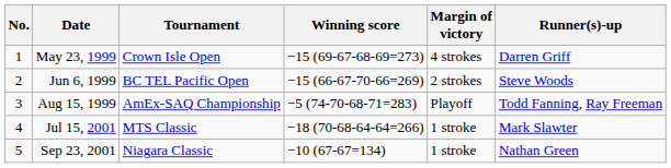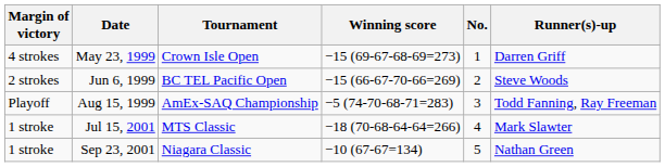 <table class="wikitable" style="font-size:95%;">
 <tr>
-<th>No.</th>
+<th>Margin of<br>victory</th>
 <th>Date</th>
 <th>Tournament</th>
 <th>Winning score</th>
-<th>Margin of<br>victory</th>
+<th>No.</th>
 <th>Runner(s)-up</th>
 </tr>
 <tr>
-<td align=center>1</td>
+<td>4 strokes</td>
 <td align=right>May 23, <a href='#'>1999</a></td>
 <td><a href='#'>Crown Isle Open</a></td>
 <td>−15 (69-67-68-69=273)</td>
-<td>4 strokes</td>
+<td align=center>1</td>
 <td> <a href='#'>Darren Griff</a></td>
 </tr>
 <tr>
-<td align=center>2</td>
+<td>2 strokes</td>
 <td align=right>Jun 6, 1999</td>
 <td><a href='#'>BC TEL Pacific Open</a></td>
 <td>−15 (66-67-70-66=269)</td>
-<td>2 strokes</td>
+<td align=center>2</td>
 <td> <a href='#'>Steve Woods</a></td>
 </tr>
 <tr>
-<td align=center>3</td>
+<td>Playoff</td>
 <td align=right>Aug 15, 1999</td>
 <td><a href='#'>AmEx-SAQ Championship</a></td>
 <td>−5 (74-70-68-71=283)</td>
-<td>Playoff</td>
+<td align=center>3</td>
 <td> <a href='#'>Todd Fanning</a>,  <a href='#'>Ray Freeman</a></td>
 </tr>
 <tr>
-<td align=center>4</td>
+<td>1 stroke</td>
 <td align=right>Jul 15, <a href='#'>2001</a></td>
 <td><a href='#'>MTS Classic</a></td>
 <td>−18 (70-68-64-64=266)</td>
-<td>1 stroke</td>
+<td align=center>4</td>
 <td> <a href='#'>Mark Slawter</a></td>
 </tr>
 <tr>
-<td align=center>5</td>
+<td>1 stroke</td>
 <td align=right>Sep 23, 2001</td>
 <td><a href='#'>Niagara Classic</a></td>
 <td>−10 (67-67=134)</td>
-<td>1 stroke</td>
+<td align=center>5</td>
 <td> <a href='#'>Nathan Green</a></td>
 </tr>
 </table>
